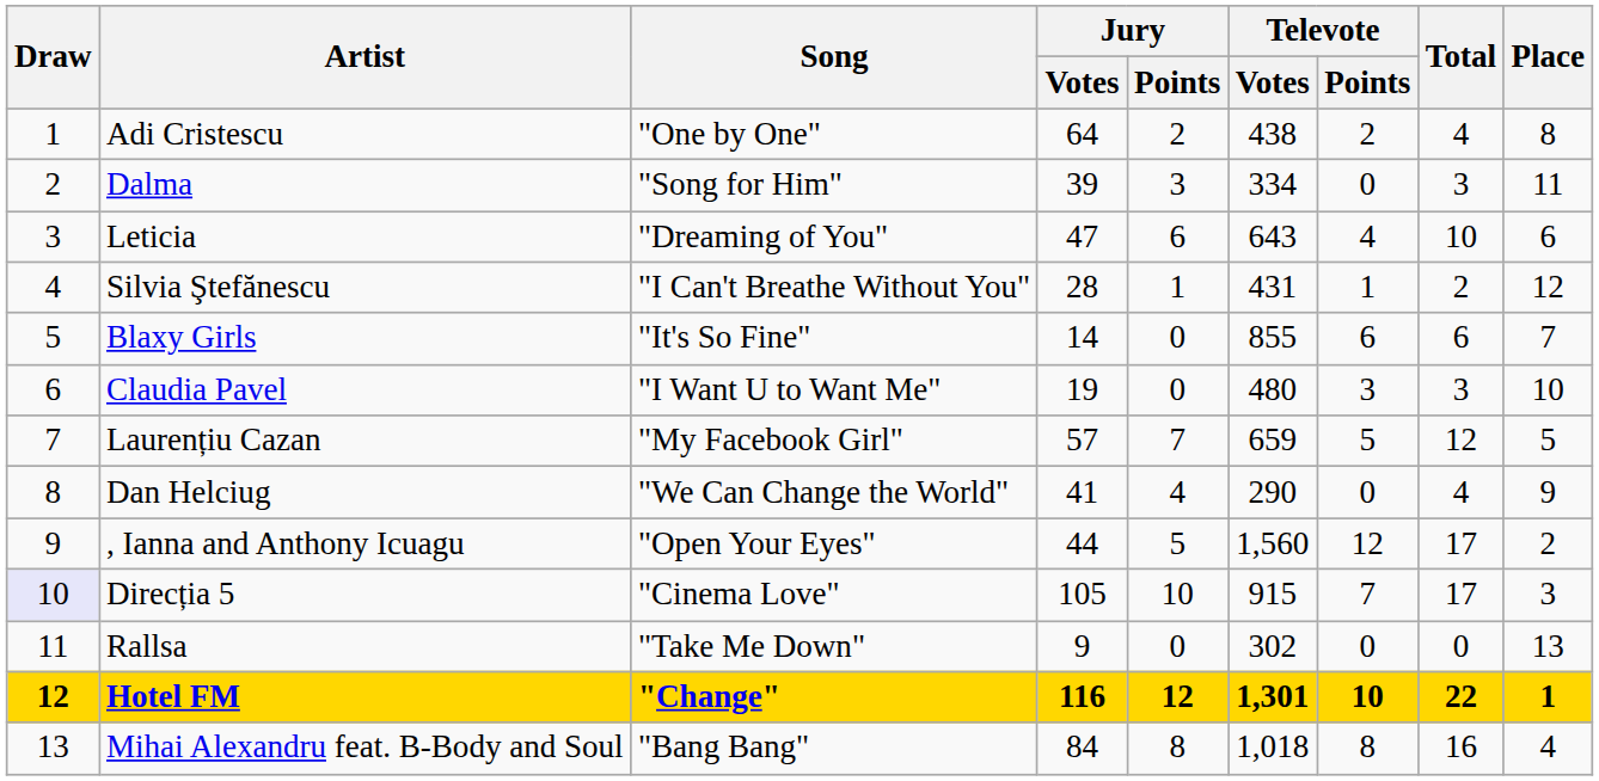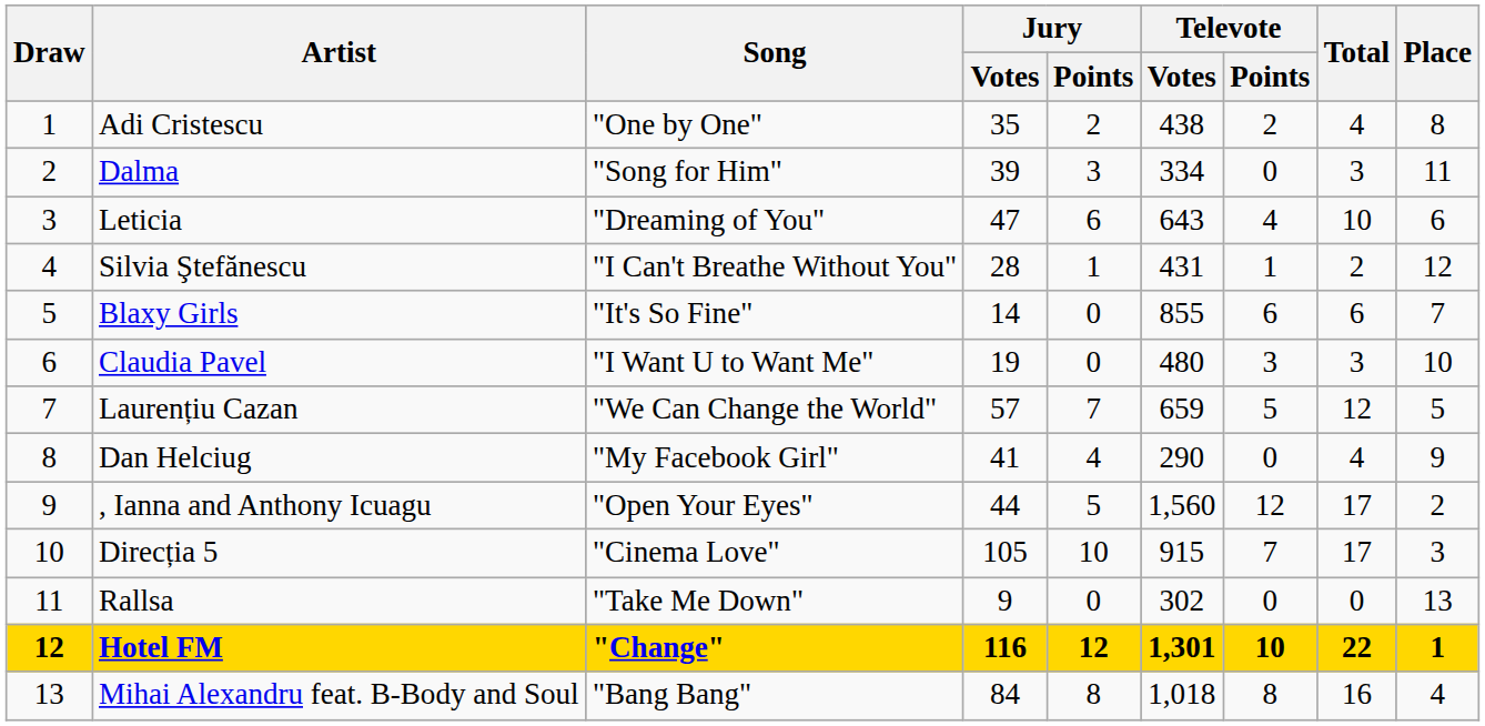 <table class="sortable wikitable" style="margin: 1em auto 1em auto; text-align:center;">
 <tr>
 <th rowspan="2">Draw</th>
 <th rowspan="2">Artist</th>
 <th rowspan="2">Song</th>
 <th colspan="2">Jury</th>
 <th colspan="2">Televote</th>
 <th rowspan="2">Total</th>
 <th rowspan="2">Place</th>
 </tr>
 <tr>
 <th>Votes</th>
 <th>Points</th>
 <th>Votes</th>
 <th>Points</th>
 </tr>
 <tr>
 <td>1</td>
 <td align="left">Adi Cristescu</td>
 <td align="left">"One by One"</td>
-<td>64</td>
+<td>35</td>
 <td>2</td>
 <td>438</td>
 <td>2</td>
 <td>4</td>
 <td>8</td>
 </tr>
 <tr>
 <td>2</td>
 <td align="left"><a href='#'>Dalma</a></td>
 <td align="left">"Song for Him"</td>
 <td>39</td>
 <td>3</td>
 <td>334</td>
 <td>0</td>
 <td>3</td>
 <td>11</td>
 </tr>
 <tr>
 <td>3</td>
 <td align="left">Leticia</td>
 <td align="left">"Dreaming of You"</td>
 <td>47</td>
 <td>6</td>
 <td>643</td>
 <td>4</td>
 <td>10</td>
 <td>6</td>
 </tr>
 <tr>
 <td>4</td>
 <td align="left">Silvia Ştefănescu</td>
 <td align="left">"I Can't Breathe Without You"</td>
 <td>28</td>
 <td>1</td>
 <td>431</td>
 <td>1</td>
 <td>2</td>
 <td>12</td>
 </tr>
 <tr>
 <td>5</td>
 <td align="left"><a href='#'>Blaxy Girls</a></td>
 <td align="left">"It's So Fine"</td>
 <td>14</td>
 <td>0</td>
 <td>855</td>
 <td>6</td>
 <td>6</td>
 <td>7</td>
 </tr>
 <tr>
 <td>6</td>
 <td align="left"><a href='#'>Claudia Pavel</a></td>
 <td align="left">"I Want U to Want Me"</td>
 <td>19</td>
 <td>0</td>
 <td>480</td>
 <td>3</td>
 <td>3</td>
 <td>10</td>
 </tr>
 <tr>
 <td>7</td>
 <td align="left">Laurențiu Cazan</td>
-<td align="left">"My Facebook Girl"</td>
+<td align="left">"We Can Change the World"</td>
 <td>57</td>
 <td>7</td>
 <td>659</td>
 <td>5</td>
 <td>12</td>
 <td>5</td>
 </tr>
 <tr>
 <td>8</td>
 <td align="left">Dan Helciug</td>
-<td align="left">"We Can Change the World"</td>
+<td align="left">"My Facebook Girl"</td>
 <td>41</td>
 <td>4</td>
 <td>290</td>
 <td>0</td>
 <td>4</td>
 <td>9</td>
 </tr>
 <tr>
 <td>9</td>
 <td align="left">, Ianna and Anthony Icuagu</td>
 <td align="left">"Open Your Eyes"</td>
 <td>44</td>
 <td>5</td>
 <td>1,560</td>
 <td>12</td>
 <td>17</td>
 <td>2</td>
 </tr>
 <tr>
-<td style="background: lavender;">10</td>
+<td>10</td>
 <td align="left">Direcția 5</td>
 <td align="left">"Cinema Love"</td>
 <td>105</td>
 <td>10</td>
 <td>915</td>
 <td>7</td>
 <td>17</td>
 <td>3</td>
 </tr>
 <tr>
 <td>11</td>
 <td align="left">Rallsa</td>
 <td align="left">"Take Me Down"</td>
 <td>9</td>
 <td>0</td>
 <td>302</td>
 <td>0</td>
 <td>0</td>
 <td>13</td>
 </tr>
 <tr style="font-weight:bold;background:gold;">
 <td>12</td>
 <td align="left"><a href='#'>Hotel FM</a></td>
 <td align="left">"<a href='#'>Change</a>"</td>
 <td>116</td>
 <td>12</td>
 <td>1,301</td>
 <td>10</td>
 <td>22</td>
 <td>1</td>
 </tr>
 <tr>
 <td>13</td>
 <td align="left"><a href='#'>Mihai Alexandru</a> feat. B-Body and Soul</td>
 <td align="left">"Bang Bang"</td>
 <td>84</td>
 <td>8</td>
 <td>1,018</td>
 <td>8</td>
 <td>16</td>
 <td>4</td>
 </tr>
 </table>
